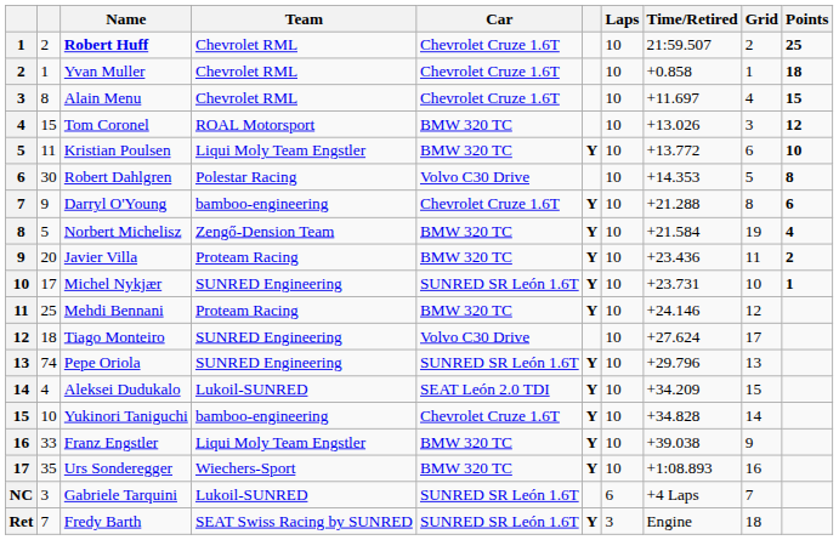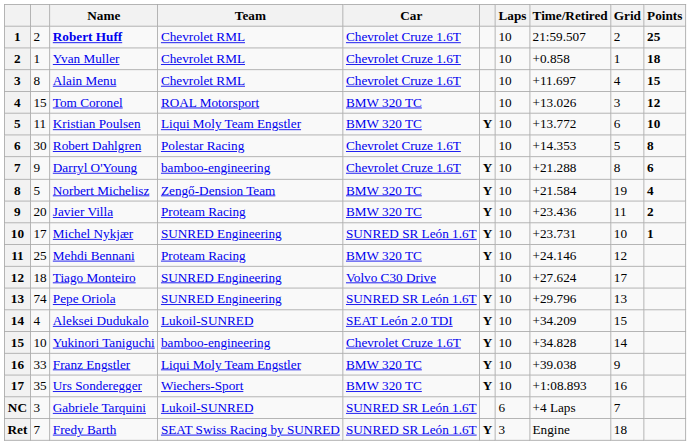 <table class="wikitable sortable" style="font-size: 95%;">
 <tr>
 <th></th>
 <th></th>
 <th>Name</th>
 <th>Team</th>
 <th>Car</th>
 <th></th>
 <th>Laps</th>
 <th>Time/Retired</th>
 <th>Grid</th>
 <th>Points</th>
 </tr>
 <tr>
 <th>1</th>
 <td>2</td>
 <td> <strong><a href='#'>Robert Huff</a></strong></td>
 <td><a href='#'>Chevrolet RML</a></td>
 <td><a href='#'>Chevrolet Cruze 1.6T</a></td>
 <td></td>
 <td>10</td>
 <td>21:59.507</td>
 <td>2</td>
 <td><strong>25</strong></td>
 </tr>
 <tr>
 <th>2</th>
 <td>1</td>
 <td> <a href='#'>Yvan Muller</a></td>
 <td><a href='#'>Chevrolet RML</a></td>
 <td><a href='#'>Chevrolet Cruze 1.6T</a></td>
 <td></td>
 <td>10</td>
 <td>+0.858</td>
 <td>1</td>
 <td><strong>18</strong></td>
 </tr>
 <tr>
 <th>3</th>
 <td>8</td>
 <td> <a href='#'>Alain Menu</a></td>
 <td><a href='#'>Chevrolet RML</a></td>
 <td><a href='#'>Chevrolet Cruze 1.6T</a></td>
 <td></td>
 <td>10</td>
 <td>+11.697</td>
 <td>4</td>
 <td><strong>15</strong></td>
 </tr>
 <tr>
 <th>4</th>
 <td>15</td>
 <td> <a href='#'>Tom Coronel</a></td>
 <td><a href='#'>ROAL Motorsport</a></td>
 <td><a href='#'>BMW 320 TC</a></td>
 <td></td>
 <td>10</td>
 <td>+13.026</td>
 <td>3</td>
 <td><strong>12</strong></td>
 </tr>
 <tr>
 <th>5</th>
 <td>11</td>
 <td> <a href='#'>Kristian Poulsen</a></td>
 <td><a href='#'>Liqui Moly Team Engstler</a></td>
 <td><a href='#'>BMW 320 TC</a></td>
 <td align=center><strong><span>Y</span></strong></td>
 <td>10</td>
 <td>+13.772</td>
 <td>6</td>
 <td><strong>10</strong></td>
 </tr>
 <tr>
 <th>6</th>
 <td>30</td>
 <td> <a href='#'>Robert Dahlgren</a></td>
 <td><a href='#'>Polestar Racing</a></td>
-<td><a href='#'>Volvo C30 Drive</a></td>
+<td><a href='#'>Chevrolet Cruze 1.6T</a></td>
 <td></td>
 <td>10</td>
 <td>+14.353</td>
 <td>5</td>
 <td><strong>8</strong></td>
 </tr>
 <tr>
 <th>7</th>
 <td>9</td>
 <td> <a href='#'>Darryl O'Young</a></td>
 <td><a href='#'>bamboo-engineering</a></td>
 <td><a href='#'>Chevrolet Cruze 1.6T</a></td>
 <td align=center><strong><span>Y</span></strong></td>
 <td>10</td>
 <td>+21.288</td>
 <td>8</td>
 <td><strong>6</strong></td>
 </tr>
 <tr>
 <th>8</th>
 <td>5</td>
 <td> <a href='#'>Norbert Michelisz</a></td>
 <td><a href='#'>Zengő-Dension Team</a></td>
 <td><a href='#'>BMW 320 TC</a></td>
 <td align=center><strong><span>Y</span></strong></td>
 <td>10</td>
 <td>+21.584</td>
 <td>19</td>
 <td><strong>4</strong></td>
 </tr>
 <tr>
 <th>9</th>
 <td>20</td>
 <td> <a href='#'>Javier Villa</a></td>
 <td><a href='#'>Proteam Racing</a></td>
 <td><a href='#'>BMW 320 TC</a></td>
 <td align=center><strong><span>Y</span></strong></td>
 <td>10</td>
 <td>+23.436</td>
 <td>11</td>
 <td><strong>2</strong></td>
 </tr>
 <tr>
 <th>10</th>
 <td>17</td>
 <td> <a href='#'>Michel Nykjær</a></td>
 <td><a href='#'>SUNRED Engineering</a></td>
 <td><a href='#'>SUNRED SR León 1.6T</a></td>
 <td align=center><strong><span>Y</span></strong></td>
 <td>10</td>
 <td>+23.731</td>
 <td>10</td>
 <td><strong>1</strong></td>
 </tr>
 <tr>
 <th>11</th>
 <td>25</td>
 <td> <a href='#'>Mehdi Bennani</a></td>
 <td><a href='#'>Proteam Racing</a></td>
 <td><a href='#'>BMW 320 TC</a></td>
 <td align=center><strong><span>Y</span></strong></td>
 <td>10</td>
 <td>+24.146</td>
 <td>12</td>
 <td></td>
 </tr>
 <tr>
 <th>12</th>
 <td>18</td>
 <td> <a href='#'>Tiago Monteiro</a></td>
 <td><a href='#'>SUNRED Engineering</a></td>
 <td><a href='#'>Volvo C30 Drive</a></td>
 <td></td>
 <td>10</td>
 <td>+27.624</td>
 <td>17</td>
 <td></td>
 </tr>
 <tr>
 <th>13</th>
 <td>74</td>
 <td> <a href='#'>Pepe Oriola</a></td>
 <td><a href='#'>SUNRED Engineering</a></td>
 <td><a href='#'>SUNRED SR León 1.6T</a></td>
 <td align=center><strong><span>Y</span></strong></td>
 <td>10</td>
 <td>+29.796</td>
 <td>13</td>
 <td></td>
 </tr>
 <tr>
 <th>14</th>
 <td>4</td>
 <td> <a href='#'>Aleksei Dudukalo</a></td>
 <td><a href='#'>Lukoil-SUNRED</a></td>
 <td><a href='#'>SEAT León 2.0 TDI</a></td>
 <td align=center><strong><span>Y</span></strong></td>
 <td>10</td>
 <td>+34.209</td>
 <td>15</td>
 <td></td>
 </tr>
 <tr>
 <th>15</th>
 <td>10</td>
 <td> <a href='#'>Yukinori Taniguchi</a></td>
 <td><a href='#'>bamboo-engineering</a></td>
 <td><a href='#'>Chevrolet Cruze 1.6T</a></td>
 <td align=center><strong><span>Y</span></strong></td>
 <td>10</td>
 <td>+34.828</td>
 <td>14</td>
 <td></td>
 </tr>
 <tr>
 <th>16</th>
 <td>33</td>
 <td> <a href='#'>Franz Engstler</a></td>
 <td><a href='#'>Liqui Moly Team Engstler</a></td>
 <td><a href='#'>BMW 320 TC</a></td>
 <td align=center><strong><span>Y</span></strong></td>
 <td>10</td>
 <td>+39.038</td>
 <td>9</td>
 <td></td>
 </tr>
 <tr>
 <th>17</th>
 <td>35</td>
 <td> <a href='#'>Urs Sonderegger</a></td>
 <td><a href='#'>Wiechers-Sport</a></td>
 <td><a href='#'>BMW 320 TC</a></td>
 <td align=center><strong><span>Y</span></strong></td>
 <td>10</td>
 <td>+1:08.893</td>
 <td>16</td>
 <td></td>
 </tr>
 <tr>
 <th>NC</th>
 <td>3</td>
 <td> <a href='#'>Gabriele Tarquini</a></td>
 <td><a href='#'>Lukoil-SUNRED</a></td>
 <td><a href='#'>SUNRED SR León 1.6T</a></td>
 <td></td>
 <td>6</td>
 <td>+4 Laps</td>
 <td>7</td>
 <td></td>
 </tr>
 <tr>
 <th>Ret</th>
 <td>7</td>
 <td> <a href='#'>Fredy Barth</a></td>
 <td><a href='#'>SEAT Swiss Racing by SUNRED</a></td>
 <td><a href='#'>SUNRED SR León 1.6T</a></td>
 <td align=center><strong><span>Y</span></strong></td>
 <td>3</td>
 <td>Engine</td>
 <td>18</td>
 <td></td>
 </tr>
 </table>
